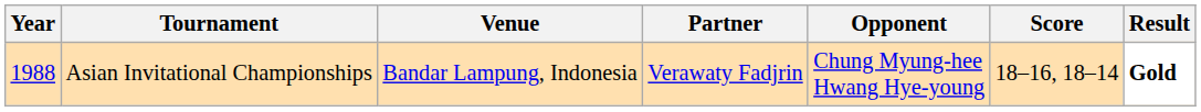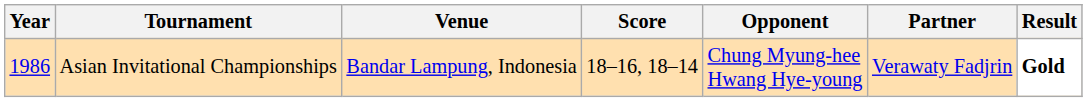 <table class="sortable wikitable" style="font-size: 90%;">
 <tr>
 <th>Year</th>
 <th>Tournament</th>
 <th>Venue</th>
+<th>Score</th>
+<th>Opponent</th>
 <th>Partner</th>
-<th>Opponent</th>
-<th>Score</th>
 <th>Result</th>
 </tr>
 <tr style="background:#FFE0AF">
-<td align="center"><a href='#'>1988</a></td>
+<td align="center"><a href='#'>1986</a></td>
 <td align="center">Asian Invitational Championships</td>
 <td align="left"><a href='#'>Bandar Lampung</a>, Indonesia</td>
+<td align="left">18–16, 18–14</td>
+<td align="left"> <a href='#'>Chung Myung-hee</a> <br>  <a href='#'>Hwang Hye-young</a></td>
 <td align="left"> <a href='#'>Verawaty Fadjrin</a></td>
-<td align="left"> <a href='#'>Chung Myung-hee</a> <br>  <a href='#'>Hwang Hye-young</a></td>
-<td align="left">18–16, 18–14</td>
 <td style="text-align:left; background:white"> <strong>Gold</strong></td>
 </tr>
 </table>
